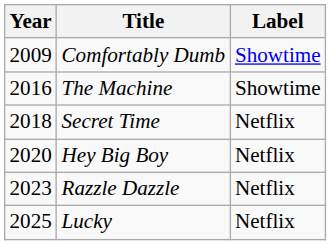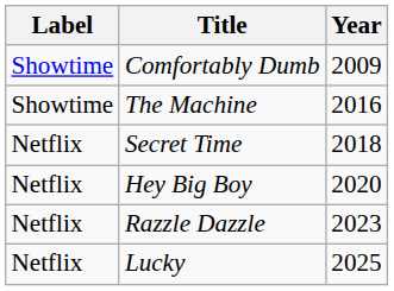 <table class="wikitable">
 <tr>
+<th>Label</th>
+<th>Title</th>
 <th>Year</th>
-<th>Title</th>
-<th>Label</th>
 </tr>
 <tr>
+<td><a href='#'>Showtime</a></td>
+<td><em>Comfortably Dumb</em></td>
 <td>2009</td>
-<td><em>Comfortably Dumb</em></td>
-<td><a href='#'>Showtime</a></td>
 </tr>
 <tr>
+<td>Showtime</td>
+<td><em>The Machine</em></td>
 <td>2016</td>
-<td><em>The Machine</em></td>
-<td>Showtime</td>
 </tr>
 <tr>
+<td>Netflix</td>
+<td><em>Secret Time</em></td>
 <td>2018</td>
-<td><em>Secret Time</em></td>
-<td>Netflix</td>
 </tr>
 <tr>
+<td>Netflix</td>
+<td><em>Hey Big Boy</em></td>
 <td>2020</td>
-<td><em>Hey Big Boy</em></td>
-<td>Netflix</td>
 </tr>
 <tr>
+<td>Netflix</td>
+<td><em>Razzle Dazzle</em></td>
 <td>2023</td>
-<td><em>Razzle Dazzle</em></td>
-<td>Netflix</td>
 </tr>
 <tr>
+<td>Netflix</td>
+<td><em>Lucky</em></td>
 <td>2025</td>
-<td><em>Lucky</em></td>
-<td>Netflix</td>
 </tr>
 </table>
